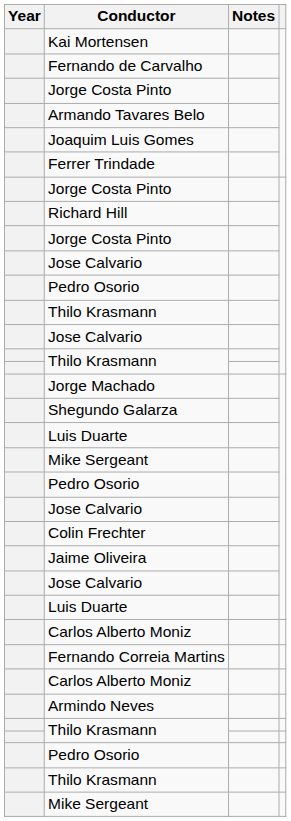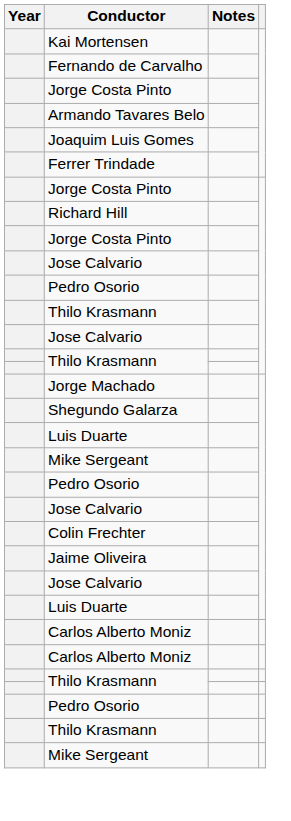 <table class="wikitable plainrowheaders">
 <tr>
 <th>Year</th>
 <th>Conductor</th>
 <th>Notes</th>
 <th></th>
 </tr>
 <tr>
 <th scope="row"></th>
 <td> Kai Mortensen</td>
 <td></td>
 <td rowspan="6"></td>
 </tr>
 <tr>
 <th scope="row"></th>
 <td>Fernando de Carvalho</td>
 <td></td>
 </tr>
 <tr>
 <th scope="row"></th>
 <td>Jorge Costa Pinto</td>
 <td></td>
 </tr>
 <tr>
 <th scope="row"></th>
 <td>Armando Tavares Belo</td>
 <td></td>
 </tr>
 <tr>
 <th scope="row"></th>
 <td>Joaquim Luis Gomes</td>
 <td></td>
 </tr>
 <tr>
 <th scope="row"></th>
 <td>Ferrer Trindade</td>
 <td></td>
 </tr>
 <tr>
 <th scope="row"></th>
 <td>Jorge Costa Pinto</td>
 <td></td>
 <td rowspan="9"></td>
 </tr>
 <tr>
 <th scope="row"></th>
 <td> Richard Hill</td>
 <td></td>
 </tr>
 <tr>
 <th scope="row"></th>
 <td>Jorge Costa Pinto</td>
 <td></td>
 </tr>
 <tr>
 <th scope="row"></th>
 <td>Jose Calvario</td>
 <td></td>
 </tr>
 <tr>
 <th scope="row"></th>
 <td>Pedro Osorio</td>
 <td></td>
 </tr>
 <tr>
 <th scope="row"></th>
 <td> Thilo Krasmann</td>
 <td></td>
 </tr>
 <tr>
 <th scope="row"></th>
 <td>Jose Calvario</td>
 <td></td>
 </tr>
 <tr>
 <th scope="row"></th>
 <td rowspan="2"> Thilo Krasmann</td>
 <td></td>
 </tr>
 <tr>
 <th scope="row"></th>
 <td></td>
 </tr>
 <tr>
 <th scope="row"></th>
 <td>Jorge Machado</td>
 <td></td>
 <td rowspan="10"></td>
 </tr>
 <tr>
 <th scope="row"></th>
 <td>Shegundo Galarza</td>
 <td></td>
 </tr>
 <tr>
 <th scope="row"></th>
 <td>Luis Duarte</td>
 <td></td>
 </tr>
 <tr>
 <th scope="row"></th>
 <td> Mike Sergeant</td>
 <td></td>
 </tr>
 <tr>
 <th scope="row"></th>
 <td>Pedro Osorio</td>
 <td></td>
 </tr>
 <tr>
 <th scope="row"></th>
 <td>Jose Calvario</td>
 <td></td>
 </tr>
 <tr>
 <th scope="row"></th>
 <td> Colin Frechter</td>
 <td></td>
 </tr>
 <tr>
 <th scope="row"></th>
 <td>Jaime Oliveira</td>
 <td></td>
 </tr>
 <tr>
 <th scope="row"></th>
 <td>Jose Calvario</td>
 </tr>
 <tr>
 <th scope="row"></th>
 <td>Luis Duarte</td>
 <td></td>
 </tr>
 <tr>
 <th scope="row"></th>
 <td>Carlos Alberto Moniz</td>
 <td></td>
 <td></td>
 </tr>
 <tr>
 <th scope="row"></th>
-<td>Fernando Correia Martins</td>
-<td></td>
-<td></td>
-</tr>
-<tr>
-<th scope="row"></th>
 <td>Carlos Alberto Moniz</td>
-<td></td>
-<td></td>
-</tr>
-<tr>
-<th scope="row"></th>
-<td>Armindo Neves</td>
 <td></td>
 <td></td>
 </tr>
 <tr>
 <th scope="row"></th>
 <td rowspan="2"> Thilo Krasmann</td>
 <td></td>
 <td></td>
 </tr>
 <tr>
 <th scope="row"></th>
 <td></td>
 <td></td>
 </tr>
 <tr>
 <th scope="row"></th>
 <td>Pedro Osorio</td>
 <td></td>
 <td></td>
 </tr>
 <tr>
 <th scope="row"></th>
 <td> Thilo Krasmann</td>
 <td></td>
 <td></td>
 </tr>
 <tr>
 <th scope="row"></th>
 <td> Mike Sergeant</td>
 <td></td>
 <td></td>
 </tr>
 </table>
